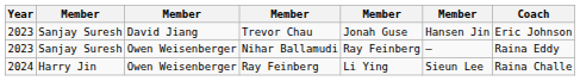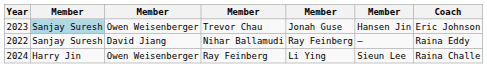 <table class="wikitable">
 <tr>
 <th>Year</th>
 <th>Member</th>
 <th>Member</th>
 <th>Member</th>
 <th>Member</th>
 <th>Member</th>
 <th>Coach</th>
 </tr>
 <tr>
 <td>2023</td>
-<td>Sanjay Suresh</td>
-<td>David Jiang</td>
+<td style="background: lightblue;">Sanjay Suresh</td>
+<td>Owen Weisenberger</td>
 <td>Trevor Chau</td>
 <td>Jonah Guse</td>
 <td>Hansen Jin</td>
 <td>Eric Johnson</td>
 </tr>
 <tr>
-<td>2023</td>
+<td>2022</td>
 <td>Sanjay Suresh</td>
-<td>Owen Weisenberger</td>
+<td>David Jiang</td>
 <td>Nihar Ballamudi</td>
 <td>Ray Feinberg</td>
 <td>–</td>
 <td>Raina Eddy</td>
 </tr>
 <tr>
 <td>2024</td>
 <td>Harry Jin</td>
 <td>Owen Weisenberger</td>
 <td>Ray Feinberg</td>
 <td>Li Ying</td>
 <td>Sieun Lee</td>
 <td>Raina Challe</td>
 </tr>
 </table>
